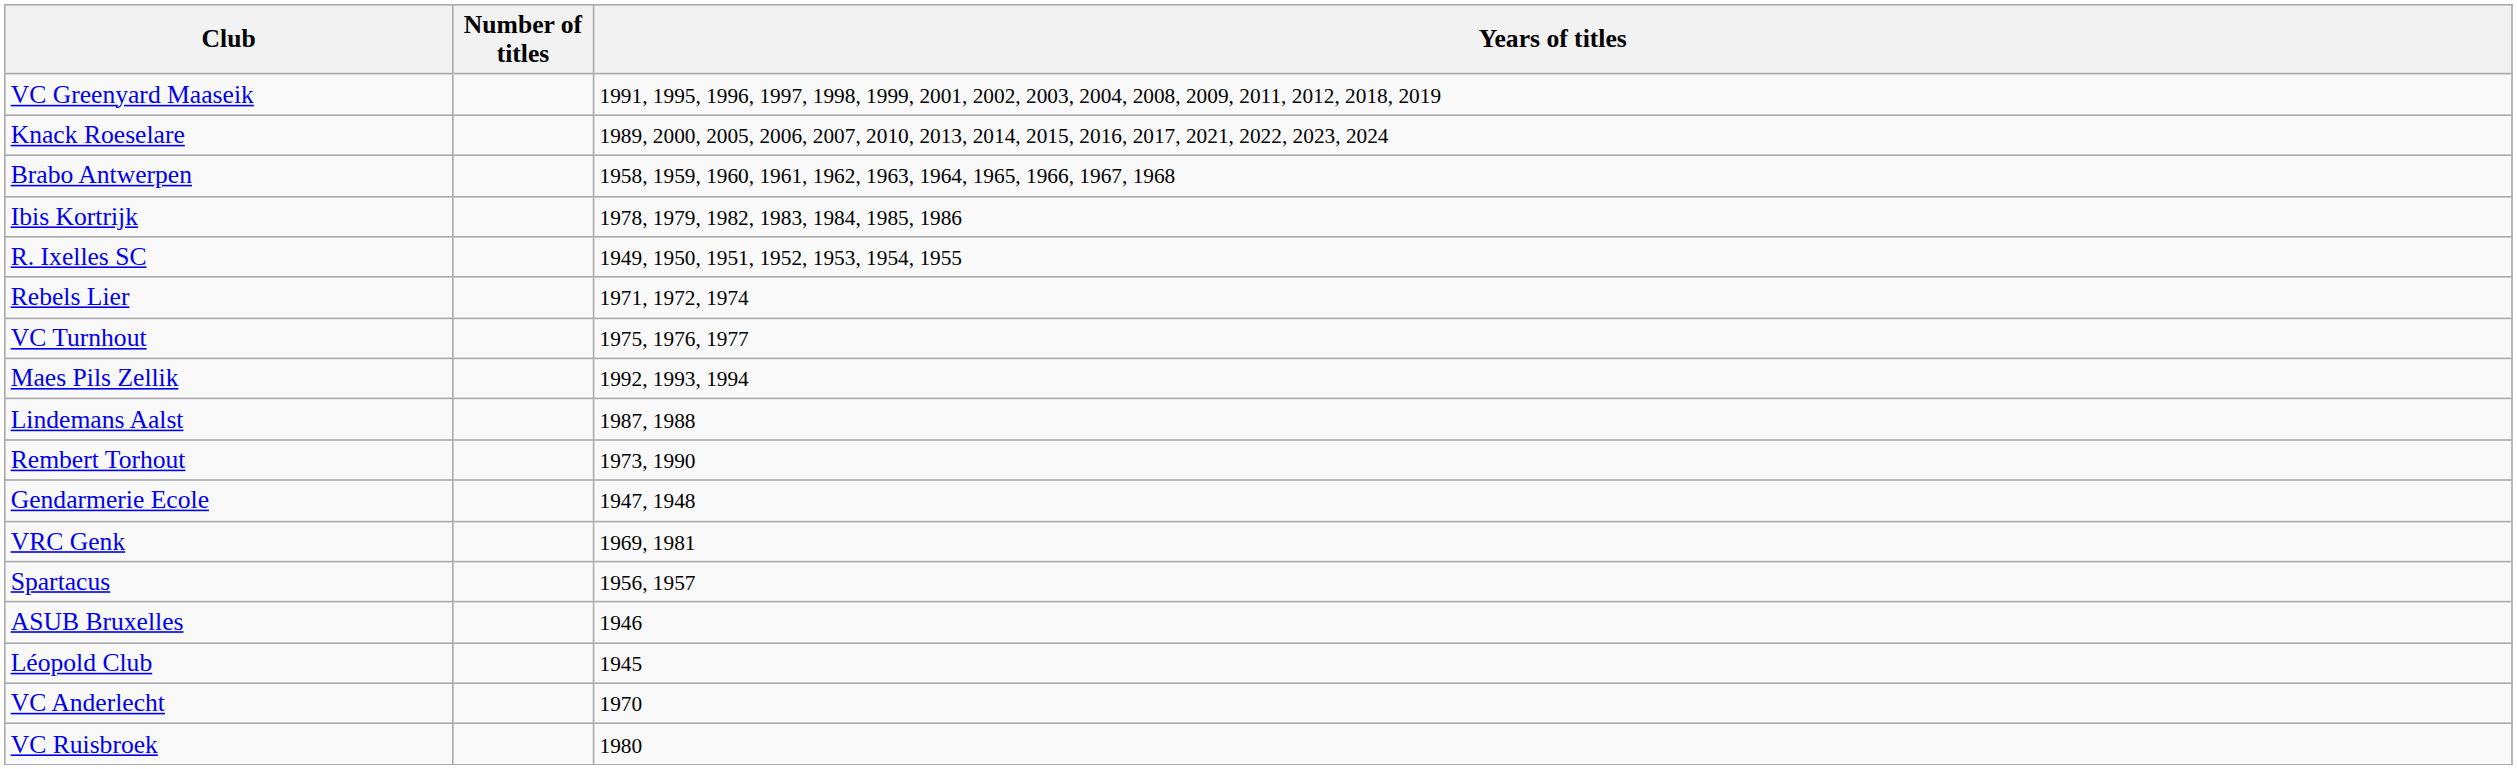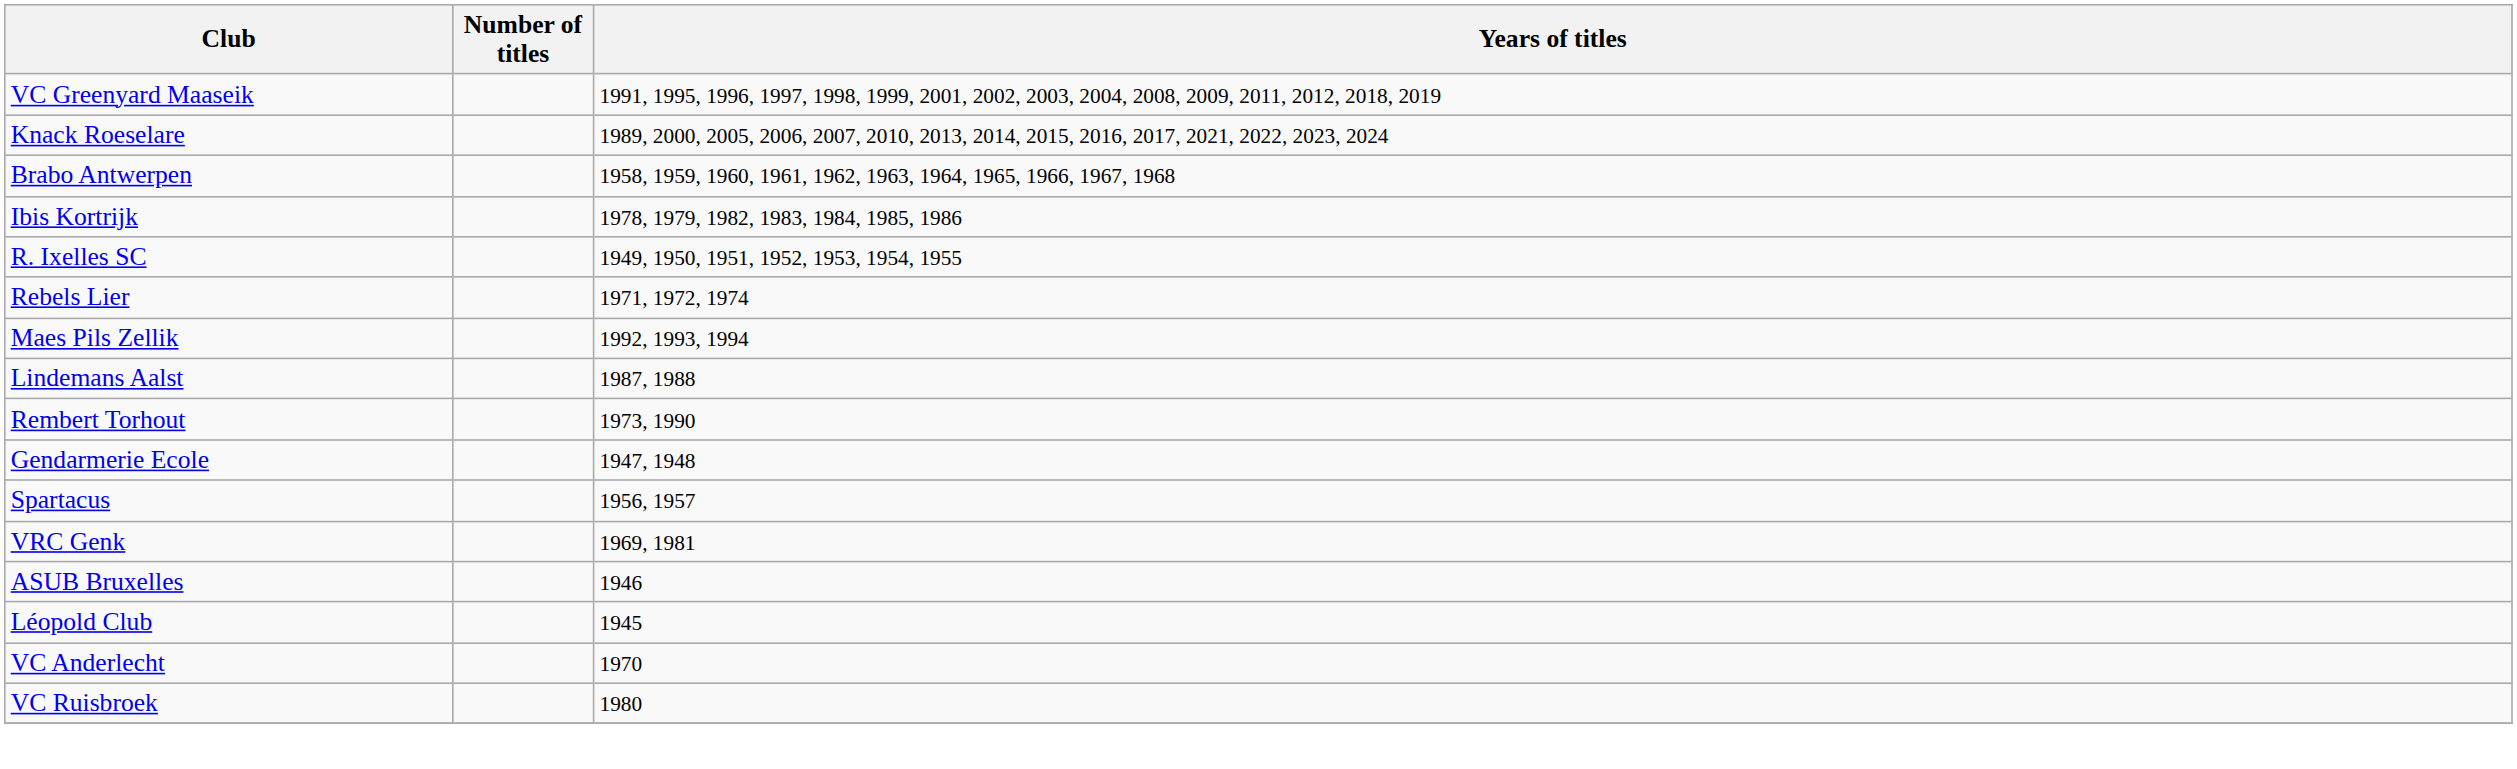 <table class="wikitable">
 <tr>
 <th width=7%>Club</th>
 <th width=1%>Number of titles</th>
 <th width=30%>Years of titles</th>
 </tr>
 <tr>
 <td><a href='#'>VC Greenyard Maaseik</a></td>
 <td></td>
 <td><small> 1991, 1995, 1996, 1997, 1998, 1999, 2001, 2002, 2003, 2004, 2008, 2009, 2011, 2012, 2018, 2019 </small></td>
 </tr>
 <tr>
 <td><a href='#'>Knack Roeselare</a></td>
 <td></td>
 <td><small> 1989, 2000, 2005, 2006, 2007, 2010, 2013, 2014, 2015, 2016, 2017, 2021, 2022, 2023, 2024 </small></td>
 </tr>
 <tr>
 <td><a href='#'>Brabo Antwerpen</a></td>
 <td></td>
 <td><small> 1958, 1959, 1960, 1961, 1962, 1963, 1964, 1965, 1966, 1967, 1968 </small></td>
 </tr>
 <tr>
 <td><a href='#'>Ibis Kortrijk</a></td>
 <td></td>
 <td><small> 1978, 1979, 1982, 1983, 1984, 1985, 1986 </small></td>
 </tr>
 <tr>
 <td><a href='#'>R. Ixelles SC</a></td>
 <td></td>
 <td><small> 1949, 1950, 1951, 1952, 1953, 1954, 1955 </small></td>
 </tr>
 <tr>
 <td><a href='#'>Rebels Lier</a></td>
 <td></td>
 <td><small> 1971, 1972, 1974 </small></td>
 </tr>
 <tr>
-<td><a href='#'>VC Turnhout</a></td>
-<td></td>
-<td><small> 1975, 1976, 1977 </small></td>
-</tr>
-<tr>
 <td><a href='#'>Maes Pils Zellik</a></td>
 <td></td>
 <td><small> 1992, 1993, 1994 </small></td>
 </tr>
 <tr>
 <td><a href='#'>Lindemans Aalst</a></td>
 <td></td>
 <td><small> 1987, 1988 </small></td>
 </tr>
 <tr>
 <td><a href='#'>Rembert Torhout</a></td>
 <td></td>
 <td><small> 1973, 1990 </small></td>
 </tr>
 <tr>
 <td><a href='#'>Gendarmerie Ecole</a></td>
 <td></td>
 <td><small> 1947, 1948 </small></td>
 </tr>
 <tr>
+<td><a href='#'>Spartacus</a></td>
+<td></td>
+<td><small> 1956, 1957 </small></td>
+</tr>
+<tr>
 <td><a href='#'>VRC Genk</a></td>
 <td></td>
 <td><small> 1969, 1981 </small></td>
-</tr>
-<tr>
-<td><a href='#'>Spartacus</a></td>
-<td></td>
-<td><small> 1956, 1957 </small></td>
 </tr>
 <tr>
 <td><a href='#'>ASUB Bruxelles</a></td>
 <td></td>
 <td><small> 1946 </small></td>
 </tr>
 <tr>
 <td><a href='#'>Léopold Club</a></td>
 <td></td>
 <td><small> 1945 </small></td>
 </tr>
 <tr>
 <td><a href='#'>VC Anderlecht</a></td>
 <td></td>
 <td><small> 1970 </small></td>
 </tr>
 <tr>
 <td><a href='#'>VC Ruisbroek</a></td>
 <td></td>
 <td><small> 1980 </small></td>
 </tr>
 <tr>
 </tr>
 </table>
